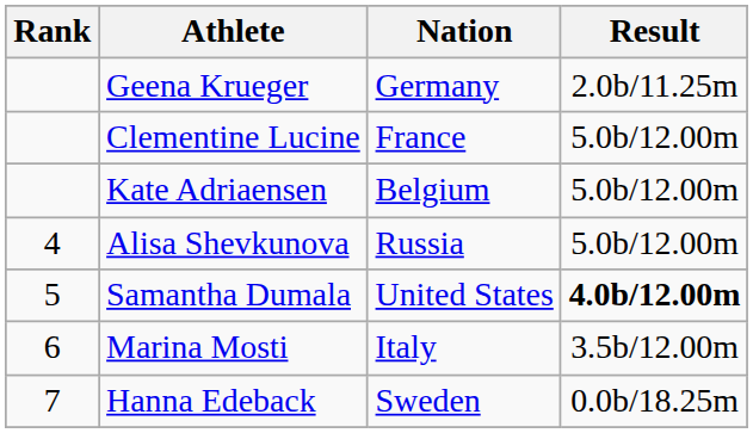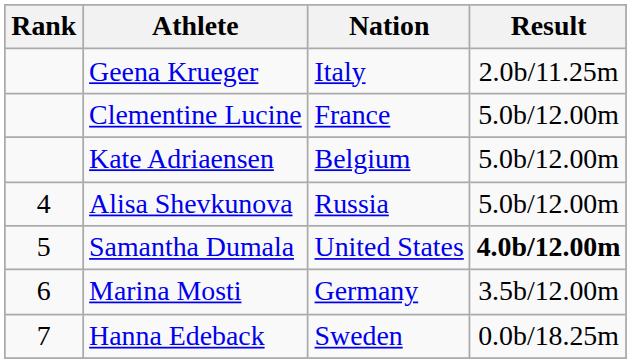 <table class="wikitable sortable" style="text-align:center">
 <tr>
 <th>Rank</th>
 <th>Athlete</th>
 <th>Nation</th>
 <th>Result</th>
 </tr>
 <tr>
 <td></td>
 <td align=left><a href='#'>Geena Krueger</a></td>
-<td align=left> <a href='#'>Germany</a></td>
+<td align=left> <a href='#'>Italy</a></td>
 <td>2.0b/11.25m</td>
 </tr>
 <tr>
 <td></td>
 <td align=left><a href='#'>Clementine Lucine</a></td>
 <td align=left> <a href='#'>France</a></td>
 <td>5.0b/12.00m</td>
 </tr>
 <tr>
 <td></td>
 <td align=left><a href='#'>Kate Adriaensen</a></td>
 <td align=left> <a href='#'>Belgium</a></td>
 <td>5.0b/12.00m</td>
 </tr>
 <tr>
 <td>4</td>
 <td align=left><a href='#'>Alisa Shevkunova</a></td>
 <td align=left> <a href='#'>Russia</a></td>
 <td>5.0b/12.00m</td>
 </tr>
 <tr>
 <td>5</td>
 <td align=left><a href='#'>Samantha Dumala</a></td>
 <td align=left> <a href='#'>United States</a></td>
 <td><strong>4.0b/12.00m</strong></td>
 </tr>
 <tr>
 <td>6</td>
 <td align=left><a href='#'>Marina Mosti</a></td>
-<td align=left> <a href='#'>Italy</a></td>
+<td align=left> <a href='#'>Germany</a></td>
 <td>3.5b/12.00m</td>
 </tr>
 <tr>
 <td>7</td>
 <td align=left><a href='#'>Hanna Edeback</a></td>
 <td align=left> <a href='#'>Sweden</a></td>
 <td>0.0b/18.25m</td>
 </tr>
 </table>
